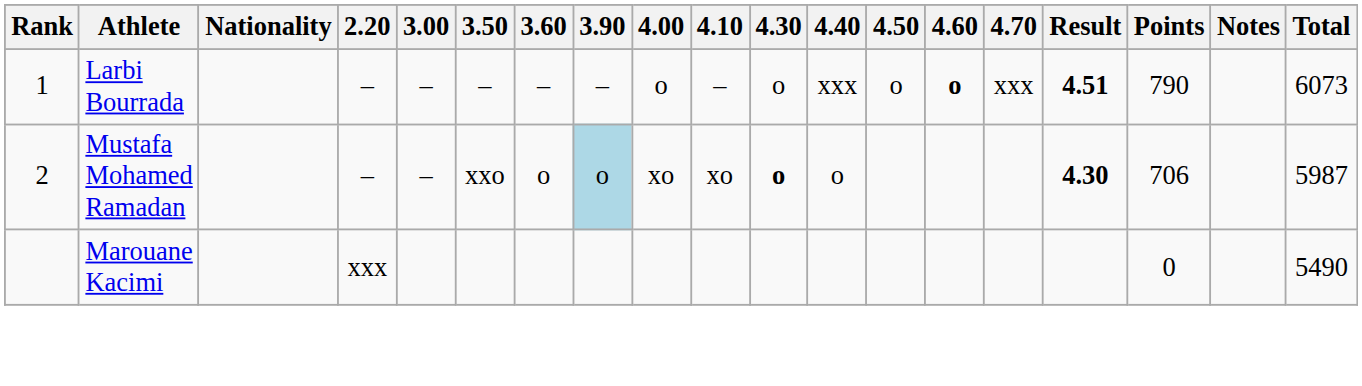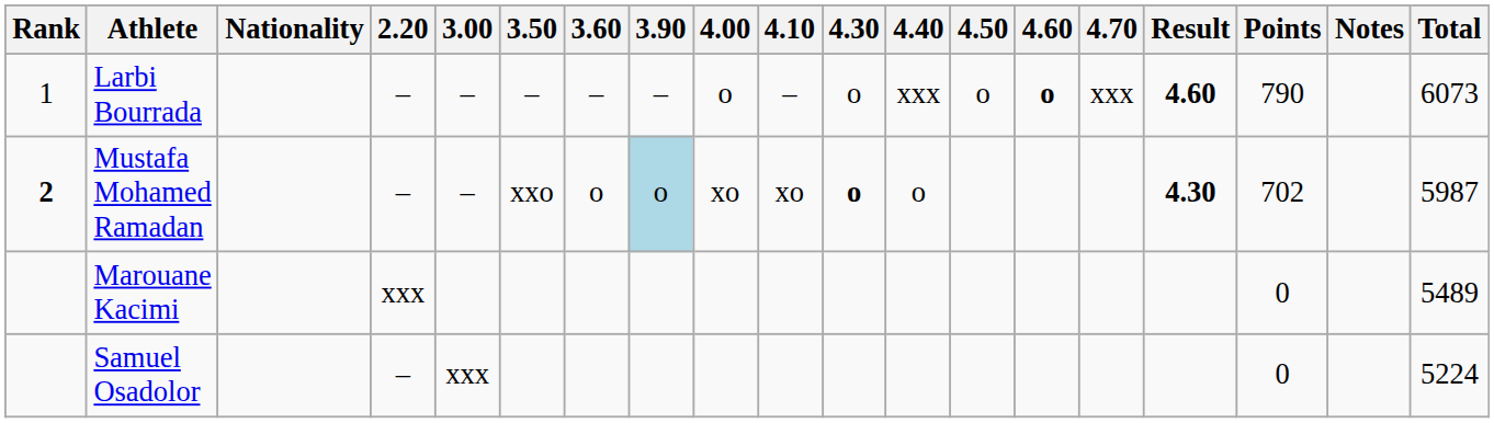 <table class="wikitable sortable" style="text-align:center; font-size:90%">
 <tr>
 <th>Rank</th>
 <th>Athlete</th>
 <th>Nationality</th>
 <th>2.20</th>
 <th>3.00</th>
 <th>3.50</th>
 <th>3.60</th>
 <th>3.90</th>
 <th>4.00</th>
 <th>4.10</th>
 <th>4.30</th>
 <th>4.40</th>
 <th>4.50</th>
 <th>4.60</th>
 <th>4.70</th>
 <th>Result</th>
 <th>Points</th>
 <th>Notes</th>
 <th>Total</th>
 </tr>
 <tr>
 <td>1</td>
 <td align="left"><a href='#'>Larbi Bourrada</a></td>
 <td align=left></td>
 <td>–</td>
 <td>–</td>
 <td>–</td>
 <td>–</td>
 <td>–</td>
 <td>o</td>
 <td>–</td>
 <td>o</td>
 <td>xxx</td>
 <td>o</td>
 <td><strong>o</strong></td>
 <td>xxx</td>
-<td><strong>4.51</strong></td>
+<td><strong>4.60</strong></td>
 <td>790</td>
 <td></td>
 <td>6073</td>
 </tr>
 <tr>
-<td>2</td>
+<td><strong>2</strong></td>
 <td align="left"><a href='#'>Mustafa Mohamed Ramadan</a></td>
 <td align=left></td>
 <td>–</td>
 <td>–</td>
 <td>xxo</td>
 <td>o</td>
 <td style="background: lightblue;">o</td>
 <td>xo</td>
 <td>xo</td>
 <td><strong>o</strong></td>
 <td>o</td>
 <td></td>
 <td></td>
 <td></td>
 <td><strong>4.30</strong></td>
-<td>706</td>
+<td>702</td>
 <td></td>
 <td>5987</td>
 </tr>
 <tr>
 <td></td>
 <td align="left"><a href='#'>Marouane Kacimi</a></td>
 <td align=left></td>
 <td>xxx</td>
 <td></td>
 <td></td>
 <td></td>
 <td></td>
 <td></td>
 <td></td>
 <td></td>
 <td></td>
 <td></td>
 <td></td>
 <td></td>
 <td><strong></strong></td>
 <td>0</td>
 <td></td>
-<td>5490</td>
+<td>5489</td>
+</tr>
+<tr>
+<td></td>
+<td align="left"><a href='#'>Samuel Osadolor</a></td>
+<td align=left></td>
+<td>–</td>
+<td>xxx</td>
+<td></td>
+<td></td>
+<td></td>
+<td></td>
+<td></td>
+<td></td>
+<td></td>
+<td></td>
+<td></td>
+<td></td>
+<td><strong></strong></td>
+<td>0</td>
+<td></td>
+<td>5224</td>
 </tr>
 </table>
